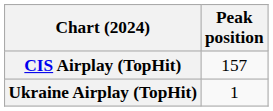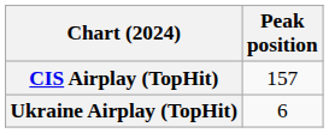 <table class="wikitable sortable plainrowheaders" style="text-align:center">
 <tr>
 <th scope="col">Chart (2024)</th>
 <th scope="col">Peak<br>position</th>
 </tr>
 <tr>
 <th scope="row"><a href='#'>CIS</a> Airplay (TopHit)</th>
 <td>157</td>
 </tr>
 <tr>
 <th scope="row">Ukraine Airplay (TopHit)</th>
-<td>1</td>
+<td>6</td>
 </tr>
 </table>
